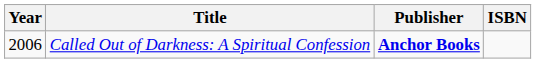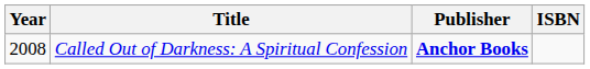 <table class="wikitable sortable">
 <tr>
 <th>Year</th>
 <th>Title</th>
 <th>Publisher</th>
 <th>ISBN</th>
 </tr>
 <tr>
-<td>2006</td>
+<td>2008</td>
 <td><em><a href='#'>Called Out of Darkness: A Spiritual Confession</a></em></td>
 <td><strong><a href='#'>Anchor Books</a></strong></td>
 <td></td>
 </tr>
 </table>
